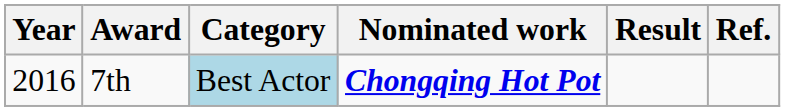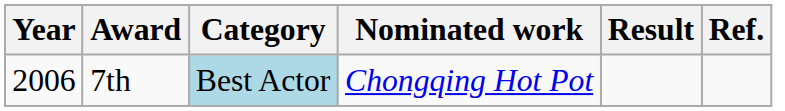 <table class="wikitable">
 <tr>
 <th>Year</th>
 <th>Award</th>
 <th>Category</th>
 <th>Nominated work</th>
 <th>Result</th>
 <th>Ref.</th>
 </tr>
 <tr>
-<td>2016</td>
+<td>2006</td>
 <td>7th</td>
 <td style="background: lightblue;">Best Actor</td>
-<td><strong><em><a href='#'>Chongqing Hot Pot</a></em></strong></td>
+<td><em><a href='#'>Chongqing Hot Pot</a></em></td>
 <td></td>
 <td></td>
 </tr>
 </table>
